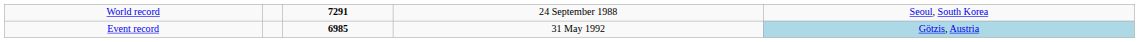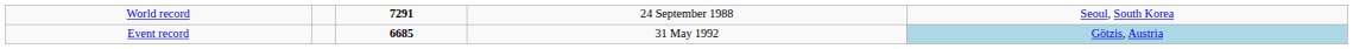 <table class="wikitable" style=" text-align:center; font-size:105%;" width="95%">
 <tr>
 <td><a href='#'>World record</a></td>
 <td></td>
 <td><strong>7291</strong></td>
 <td>24 September 1988</td>
 <td> <a href='#'>Seoul</a>, <a href='#'>South Korea</a></td>
 </tr>
 <tr>
 <td><a href='#'>Event record</a></td>
 <td></td>
-<td><strong>6985</strong></td>
+<td><strong>6685</strong></td>
 <td>31 May 1992</td>
 <td style="background: lightblue;"> <a href='#'>Götzis</a>, <a href='#'>Austria</a></td>
 </tr>
 </table>
